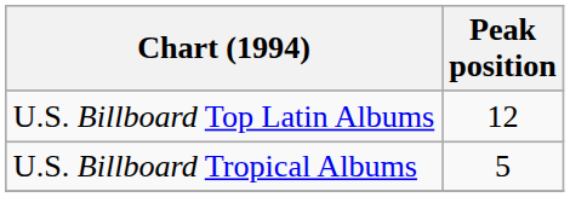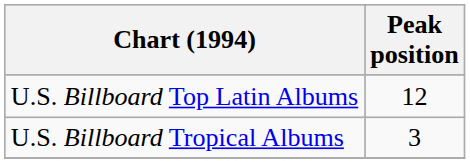 <table class="wikitable">
 <tr>
 <th align="left">Chart (1994)</th>
 <th align="left">Peak<br>position</th>
 </tr>
 <tr>
 <td align="left">U.S. <em>Billboard</em> <a href='#'>Top Latin Albums</a></td>
 <td align="center">12</td>
 </tr>
 <tr>
 <td align="left">U.S. <em>Billboard</em> <a href='#'>Tropical Albums</a></td>
-<td align="center">5</td>
+<td align="center">3</td>
 </tr>
 <tr>
 </tr>
 </table>
